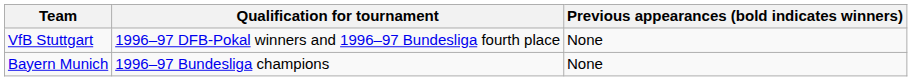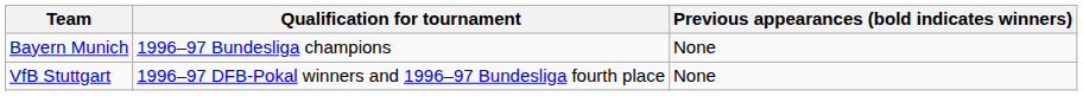 <table class="wikitable">
 <tr>
 <th>Team</th>
 <th>Qualification for tournament</th>
 <th>Previous appearances (bold indicates winners)</th>
 </tr>
 <tr>
+<td><a href='#'>Bayern Munich</a></td>
+<td><a href='#'>1996–97 Bundesliga</a> champions</td>
+<td>None</td>
+</tr>
+<tr>
 <td><a href='#'>VfB Stuttgart</a></td>
 <td><a href='#'>1996–97 DFB-Pokal</a> winners and <a href='#'>1996–97 Bundesliga</a> fourth place</td>
 <td>None</td>
 </tr>
-<tr>
-<td><a href='#'>Bayern Munich</a></td>
-<td><a href='#'>1996–97 Bundesliga</a> champions</td>
-<td>None</td>
-</tr>
 </table>
